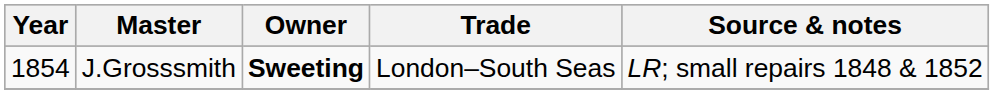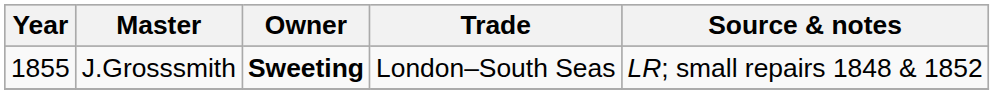 <table class=" wikitable">
 <tr>
 <th>Year</th>
 <th>Master</th>
 <th>Owner</th>
 <th>Trade</th>
 <th>Source & notes</th>
 </tr>
 <tr>
-<td>1854</td>
+<td>1855</td>
 <td>J.Grosssmith</td>
 <td><strong>Sweeting</strong></td>
 <td>London–South Seas</td>
 <td><em>LR</em>; small repairs 1848 & 1852</td>
 </tr>
 <tr>
 </tr>
 </table>
